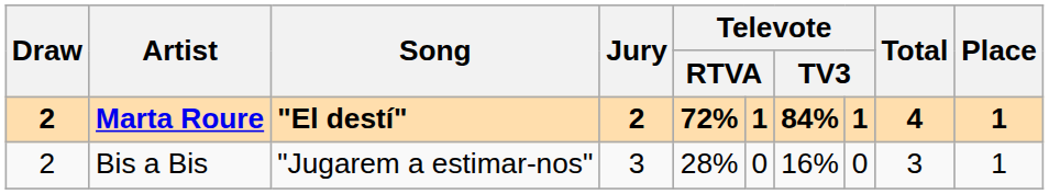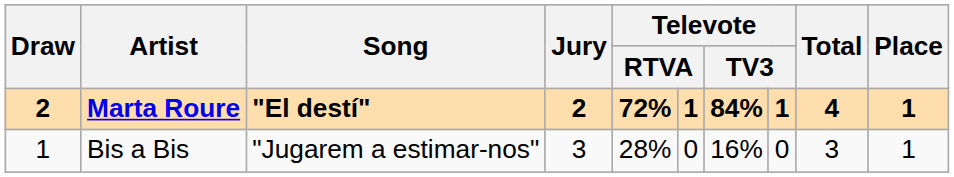 <table class="sortable wikitable" style="margin: 1em auto 1em auto; text-align:center">
 <tr>
 <th rowspan="2">Draw</th>
 <th rowspan="2">Artist</th>
 <th rowspan="2">Song</th>
 <th rowspan="2">Jury</th>
 <th colspan="4">Televote</th>
 <th rowspan="2">Total</th>
 <th rowspan="2">Place</th>
 </tr>
 <tr>
 <th colspan="2">RTVA</th>
 <th colspan="2">TV3</th>
 </tr>
 <tr style="font-weight:bold; background:navajowhite;">
 <td>2</td>
 <td align="left"><a href='#'>Marta Roure</a></td>
 <td align="left">"El destí"</td>
 <td>2</td>
 <td>72%</td>
 <td>1</td>
 <td>84%</td>
 <td>1</td>
 <td>4</td>
 <td>1</td>
 </tr>
 <tr>
-<td>2</td>
+<td>1</td>
 <td align="left">Bis a Bis</td>
 <td align="left">"Jugarem a estimar-nos"</td>
 <td>3</td>
 <td>28%</td>
 <td>0</td>
 <td>16%</td>
 <td>0</td>
 <td>3</td>
 <td>1</td>
 </tr>
 </table>
